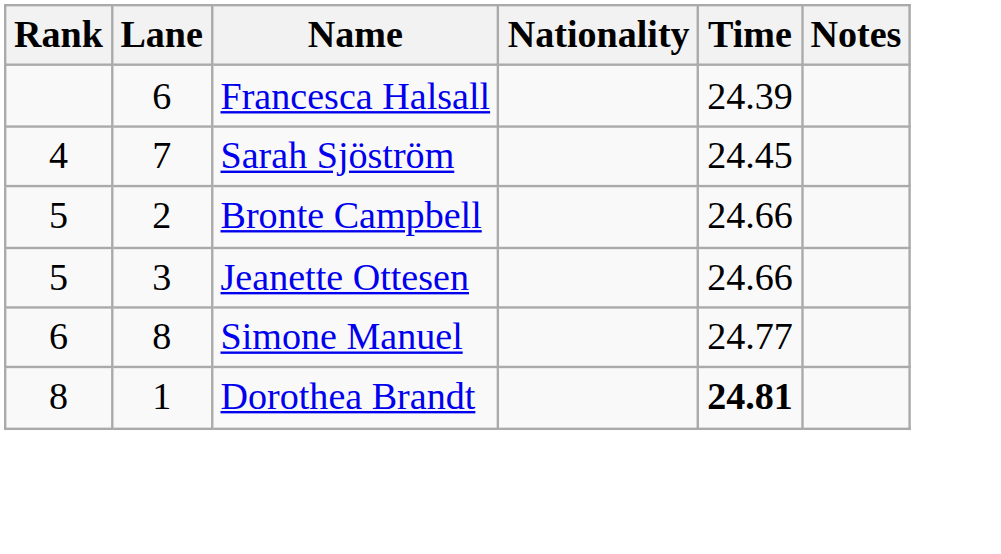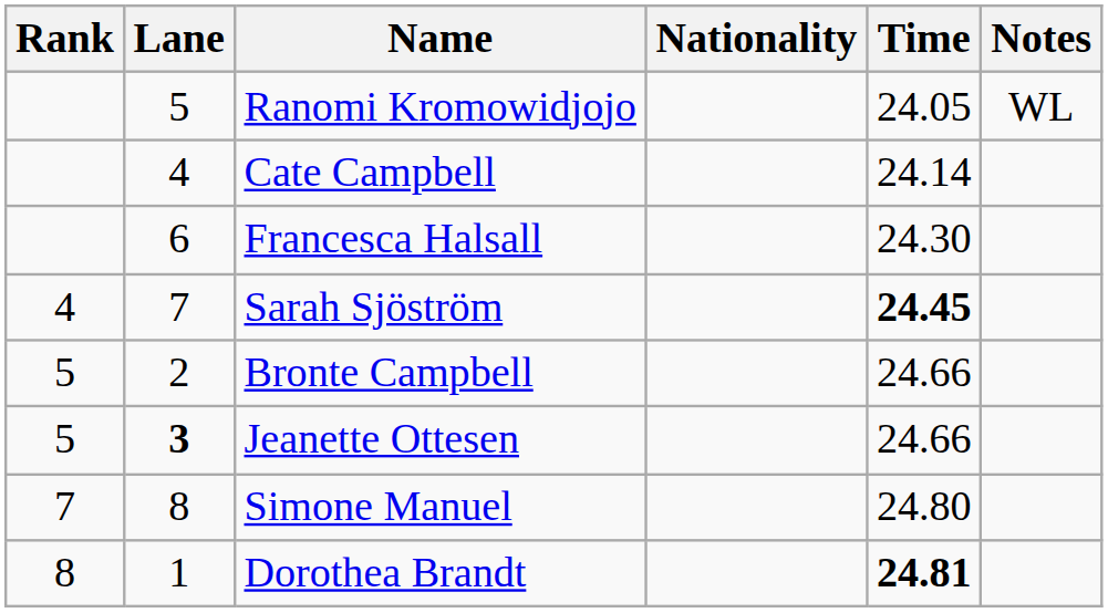 <table class="wikitable sortable" style="text-align:center">
 <tr>
 <th>Rank</th>
 <th>Lane</th>
 <th>Name</th>
 <th>Nationality</th>
 <th>Time</th>
 <th>Notes</th>
 </tr>
 <tr>
 <td></td>
+<td>5</td>
+<td align=left><a href='#'>Ranomi Kromowidjojo</a></td>
+<td align=left></td>
+<td>24.05</td>
+<td>WL</td>
+</tr>
+<tr>
+<td></td>
+<td>4</td>
+<td align=left><a href='#'>Cate Campbell</a></td>
+<td align=left></td>
+<td>24.14</td>
+<td></td>
+</tr>
+<tr>
+<td></td>
 <td>6</td>
 <td align=left><a href='#'>Francesca Halsall</a></td>
 <td align=left></td>
-<td>24.39</td>
+<td>24.30</td>
 <td></td>
 </tr>
 <tr>
 <td>4</td>
 <td>7</td>
 <td align=left><a href='#'>Sarah Sjöström</a></td>
 <td align=left></td>
-<td>24.45</td>
+<td><strong>24.45</strong></td>
 <td></td>
 </tr>
 <tr>
 <td>5</td>
 <td>2</td>
 <td align=left><a href='#'>Bronte Campbell</a></td>
 <td align=left></td>
 <td>24.66</td>
 <td></td>
 </tr>
 <tr>
 <td>5</td>
-<td>3</td>
+<td><strong>3</strong></td>
 <td align=left><a href='#'>Jeanette Ottesen</a></td>
 <td align=left></td>
 <td>24.66</td>
 <td></td>
 </tr>
 <tr>
-<td>6</td>
+<td>7</td>
 <td>8</td>
 <td align=left><a href='#'>Simone Manuel</a></td>
 <td align=left></td>
-<td>24.77</td>
+<td>24.80</td>
 <td></td>
 </tr>
 <tr>
 <td>8</td>
 <td>1</td>
 <td align=left><a href='#'>Dorothea Brandt</a></td>
 <td align=left></td>
 <td><strong>24.81</strong></td>
 <td></td>
 </tr>
 </table>
